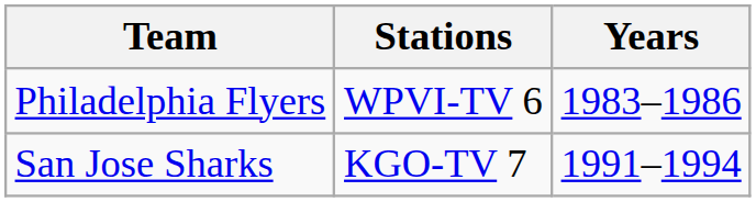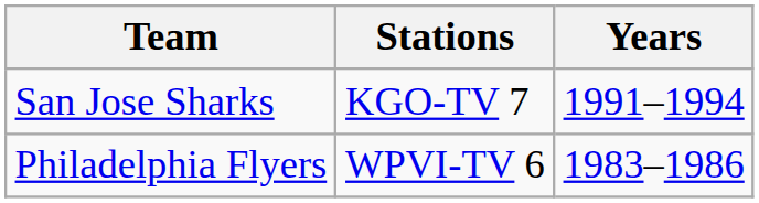 <table class="wikitable">
 <tr>
 <th>Team</th>
 <th>Stations</th>
 <th>Years</th>
 </tr>
 <tr>
+<td><a href='#'>San Jose Sharks</a></td>
+<td><a href='#'>KGO-TV</a> 7</td>
+<td><a href='#'>1991</a>–<a href='#'>1994</a></td>
+</tr>
+<tr>
 <td><a href='#'>Philadelphia Flyers</a></td>
 <td><a href='#'>WPVI-TV</a> 6</td>
 <td><a href='#'>1983</a>–<a href='#'>1986</a></td>
 </tr>
-<tr>
-<td><a href='#'>San Jose Sharks</a></td>
-<td><a href='#'>KGO-TV</a> 7</td>
-<td><a href='#'>1991</a>–<a href='#'>1994</a></td>
-</tr>
 </table>
